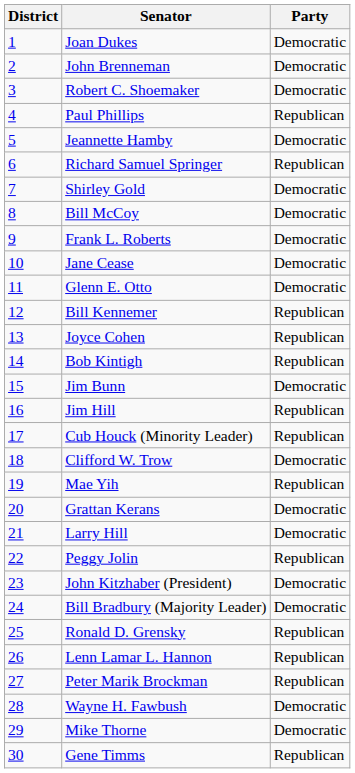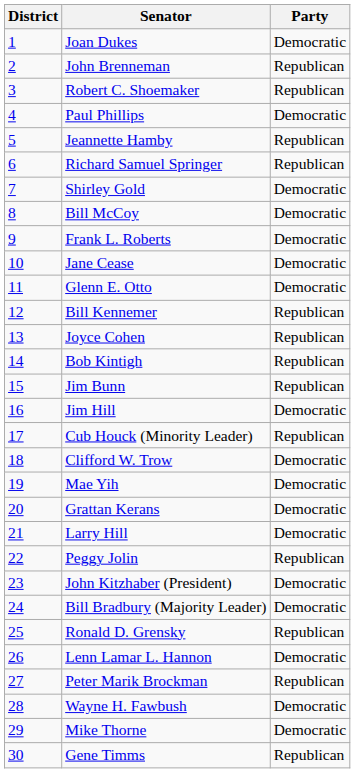 <table class="wikitable">
 <tr>
 <th>District</th>
 <th>Senator</th>
 <th>Party</th>
 </tr>
 <tr>
 <td><a href='#'>1</a></td>
 <td><a href='#'>Joan Dukes</a></td>
 <td>Democratic</td>
 </tr>
 <tr>
 <td><a href='#'>2</a></td>
 <td><a href='#'>John Brenneman</a></td>
-<td>Democratic</td>
+<td>Republican</td>
 </tr>
 <tr>
 <td><a href='#'>3</a></td>
 <td><a href='#'>Robert C. Shoemaker</a></td>
-<td>Democratic</td>
+<td>Republican</td>
 </tr>
 <tr>
 <td><a href='#'>4</a></td>
 <td><a href='#'>Paul Phillips</a></td>
-<td>Republican</td>
+<td>Democratic</td>
 </tr>
 <tr>
 <td><a href='#'>5</a></td>
 <td><a href='#'>Jeannette Hamby</a></td>
-<td>Democratic</td>
+<td>Republican</td>
 </tr>
 <tr>
 <td><a href='#'>6</a></td>
 <td><a href='#'>Richard Samuel Springer</a></td>
 <td>Republican</td>
 </tr>
 <tr>
 <td><a href='#'>7</a></td>
 <td><a href='#'>Shirley Gold</a></td>
 <td>Democratic</td>
 </tr>
 <tr>
 <td><a href='#'>8</a></td>
 <td><a href='#'>Bill McCoy</a></td>
 <td>Democratic</td>
 </tr>
 <tr>
 <td><a href='#'>9</a></td>
 <td><a href='#'>Frank L. Roberts</a></td>
 <td>Democratic</td>
 </tr>
 <tr>
 <td><a href='#'>10</a></td>
 <td><a href='#'>Jane Cease</a></td>
 <td>Democratic</td>
 </tr>
 <tr>
 <td><a href='#'>11</a></td>
 <td><a href='#'>Glenn E. Otto</a></td>
 <td>Democratic</td>
 </tr>
 <tr>
 <td><a href='#'>12</a></td>
 <td><a href='#'>Bill Kennemer</a></td>
 <td>Republican</td>
 </tr>
 <tr>
 <td><a href='#'>13</a></td>
 <td><a href='#'>Joyce Cohen</a></td>
 <td>Republican</td>
 </tr>
 <tr>
 <td><a href='#'>14</a></td>
 <td><a href='#'>Bob Kintigh</a></td>
 <td>Republican</td>
 </tr>
 <tr>
 <td><a href='#'>15</a></td>
 <td><a href='#'>Jim Bunn</a></td>
-<td>Democratic</td>
+<td>Republican</td>
 </tr>
 <tr>
 <td><a href='#'>16</a></td>
 <td><a href='#'>Jim Hill</a></td>
-<td>Republican</td>
+<td>Democratic</td>
 </tr>
 <tr>
 <td><a href='#'>17</a></td>
 <td><a href='#'>Cub Houck</a> (Minority Leader)</td>
 <td>Republican</td>
 </tr>
 <tr>
 <td><a href='#'>18</a></td>
 <td><a href='#'>Clifford W. Trow</a></td>
 <td>Democratic</td>
 </tr>
 <tr>
 <td><a href='#'>19</a></td>
 <td><a href='#'>Mae Yih</a></td>
-<td>Republican</td>
+<td>Democratic</td>
 </tr>
 <tr>
 <td><a href='#'>20</a></td>
 <td><a href='#'>Grattan Kerans</a></td>
 <td>Democratic</td>
 </tr>
 <tr>
 <td><a href='#'>21</a></td>
 <td><a href='#'>Larry Hill</a></td>
 <td>Democratic</td>
 </tr>
 <tr>
 <td><a href='#'>22</a></td>
 <td><a href='#'>Peggy Jolin</a></td>
 <td>Republican</td>
 </tr>
 <tr>
 <td><a href='#'>23</a></td>
 <td><a href='#'>John Kitzhaber</a> (President)</td>
 <td>Democratic</td>
 </tr>
 <tr>
 <td><a href='#'>24</a></td>
 <td><a href='#'>Bill Bradbury</a> (Majority Leader)</td>
 <td>Democratic</td>
 </tr>
 <tr>
 <td><a href='#'>25</a></td>
 <td><a href='#'>Ronald D. Grensky</a></td>
 <td>Republican</td>
 </tr>
 <tr>
 <td><a href='#'>26</a></td>
 <td><a href='#'>Lenn Lamar L. Hannon</a></td>
-<td>Republican</td>
+<td>Democratic</td>
 </tr>
 <tr>
 <td><a href='#'>27</a></td>
 <td><a href='#'>Peter Marik Brockman</a></td>
 <td>Republican</td>
 </tr>
 <tr>
 <td><a href='#'>28</a></td>
 <td><a href='#'>Wayne H. Fawbush</a></td>
 <td>Democratic</td>
 </tr>
 <tr>
 <td><a href='#'>29</a></td>
 <td><a href='#'>Mike Thorne</a></td>
 <td>Democratic</td>
 </tr>
 <tr>
 <td><a href='#'>30</a></td>
 <td><a href='#'>Gene Timms</a></td>
 <td>Republican</td>
 </tr>
 </table>
